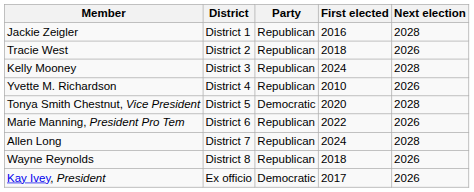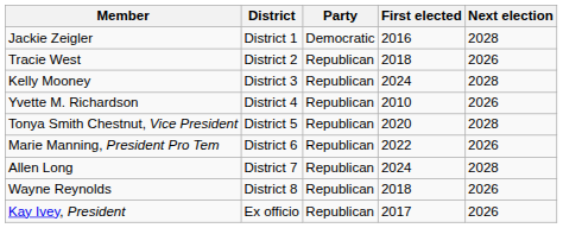 <table class="wikitable">
 <tr>
 <th>Member</th>
 <th>District</th>
 <th>Party</th>
 <th>First elected</th>
 <th>Next election</th>
 </tr>
 <tr>
 <td>Jackie Zeigler</td>
 <td>District 1</td>
-<td>Republican</td>
+<td>Democratic</td>
 <td>2016</td>
 <td>2028</td>
 </tr>
 <tr>
 <td>Tracie West</td>
 <td>District 2</td>
 <td>Republican</td>
 <td>2018</td>
 <td>2026</td>
 </tr>
 <tr>
 <td>Kelly Mooney</td>
 <td>District 3</td>
 <td>Republican</td>
 <td>2024</td>
 <td>2028</td>
 </tr>
 <tr>
 <td>Yvette M. Richardson</td>
 <td>District 4</td>
 <td>Republican</td>
 <td>2010</td>
 <td>2026</td>
 </tr>
 <tr>
 <td>Tonya Smith Chestnut, <em>Vice President</em></td>
 <td>District 5</td>
-<td>Democratic</td>
+<td>Republican</td>
 <td>2020</td>
 <td>2028</td>
 </tr>
 <tr>
 <td>Marie Manning, <em>President Pro Tem</em></td>
 <td>District 6</td>
 <td>Republican</td>
 <td>2022</td>
 <td>2026</td>
 </tr>
 <tr>
 <td>Allen Long</td>
 <td>District 7</td>
 <td>Republican</td>
 <td>2024</td>
 <td>2028</td>
 </tr>
 <tr>
 <td>Wayne Reynolds</td>
 <td>District 8</td>
 <td>Republican</td>
 <td>2018</td>
 <td>2026</td>
 </tr>
 <tr>
 <td><a href='#'>Kay Ivey</a>, <em>President</em></td>
 <td>Ex officio</td>
-<td>Democratic</td>
+<td>Republican</td>
 <td>2017</td>
 <td>2026</td>
 </tr>
 </table>
